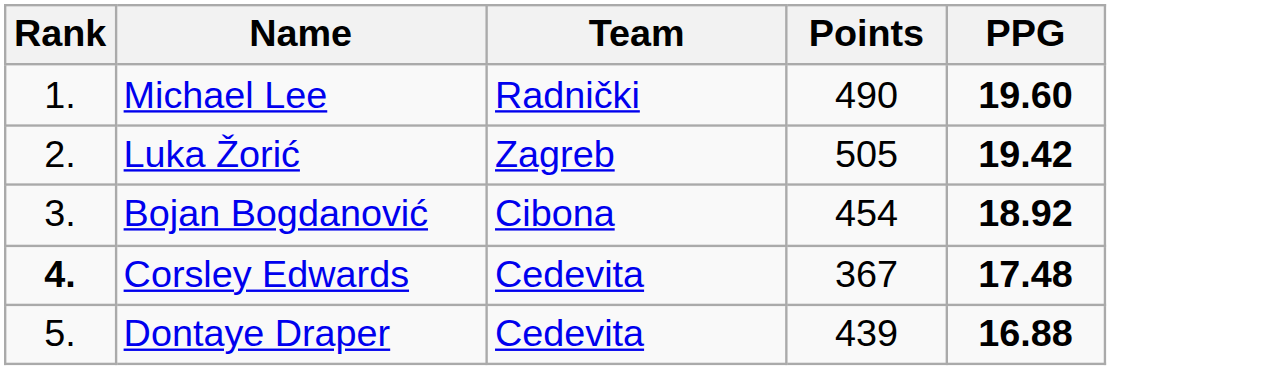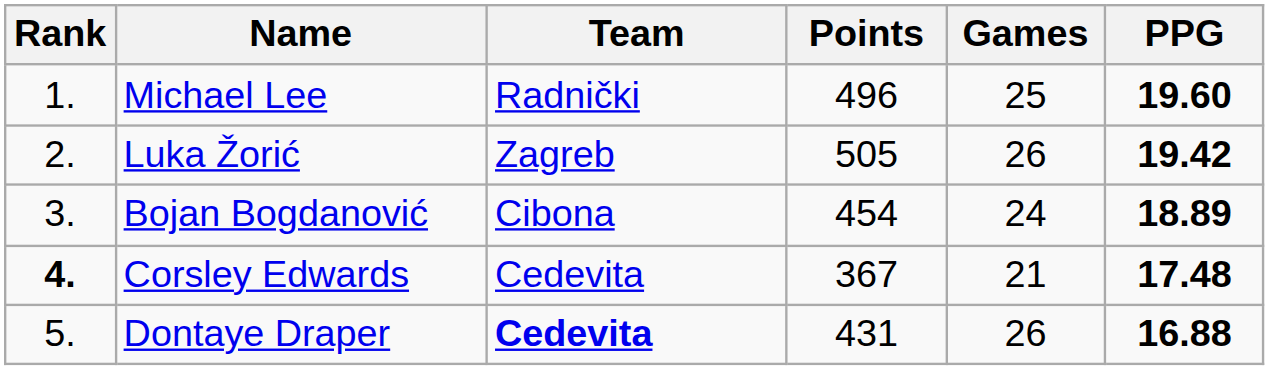 <table class="wikitable" style="text-align: center;">
 <tr>
 <th>Rank</th>
 <th width="150">Name</th>
 <th width="120">Team</th>
 <th width="60">Points</th>
+<th width="60">Games</th>
 <th width="60">PPG</th>
 </tr>
 <tr>
 <td>1.</td>
 <td align="left"> <a href='#'>Michael Lee</a></td>
 <td align="left"> <a href='#'>Radnički</a></td>
-<td>490</td>
+<td>496</td>
+<td>25</td>
 <td><strong>19.60</strong></td>
 </tr>
 <tr>
 <td>2.</td>
 <td align="left"> <a href='#'>Luka Žorić</a></td>
 <td align="left"> <a href='#'>Zagreb</a></td>
 <td>505</td>
+<td>26</td>
 <td><strong>19.42</strong></td>
 </tr>
 <tr>
 <td>3.</td>
 <td align="left"> <a href='#'>Bojan Bogdanović</a></td>
 <td align="left"> <a href='#'>Cibona</a></td>
 <td>454</td>
-<td><strong>18.92</strong></td>
+<td>24</td>
+<td><strong>18.89</strong></td>
 </tr>
 <tr>
 <td><strong>4.</strong></td>
 <td align="left"> <a href='#'>Corsley Edwards</a></td>
 <td align="left"> <a href='#'>Cedevita</a></td>
 <td>367</td>
+<td>21</td>
 <td><strong>17.48</strong></td>
 </tr>
 <tr>
 <td>5.</td>
 <td align="left"> <a href='#'>Dontaye Draper</a></td>
-<td align="left"> <a href='#'>Cedevita</a></td>
-<td>439</td>
+<td align="left"><strong> <a href='#'>Cedevita</a></strong></td>
+<td>431</td>
+<td>26</td>
 <td><strong>16.88</strong></td>
 </tr>
 </table>
